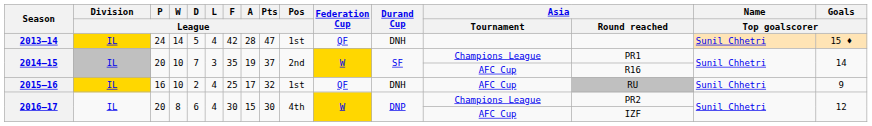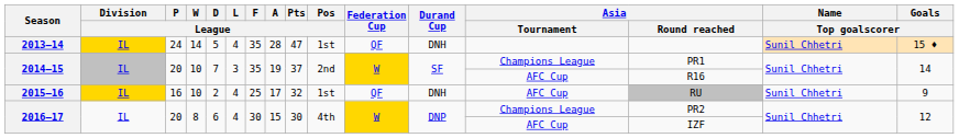 <table class="wikitable sortable" style="text-align: center">
 <tr>
 <th scope="col" rowspan="2" scope="col">Season</th>
 <th scope="col">Division</th>
 <th width="20" scope="col">P</th>
 <th width="20" scope="col">W</th>
 <th width="20" scope="col">D</th>
 <th width="20" scope="col">L</th>
 <th width="20" scope="col">F</th>
 <th width="20" scope="col">A</th>
 <th width="20" scope="col">Pts</th>
 <th scope="col">Pos</th>
 <th rowspan="2" width=6% scope="col" class="unsortable"><a href='#'>Federation Cup</a></th>
 <th rowspan="2" width=6% scope="col" class="unsortable"><a href='#'>Durand Cup</a></th>
 <th colspan="2" scope="col"class="unsortable"><a href='#'>Asia</a></th>
 <th scope="col">Name</th>
 <th scope="col">Goals</th>
 </tr>
 <tr class="unsortable">
 <th colspan="9" scope="col">League</th>
 <th scope="col">Tournament</th>
 <th scope="col">Round reached</th>
 <th colspan="2" scope="col">Top goalscorer</th>
 </tr>
 <tr>
 <th scope="row"><a href='#'>2013–14</a></th>
 <td bgcolor=gold><a href='#'>IL</a></td>
 <td>24</td>
 <td>14</td>
 <td>5</td>
 <td>4</td>
-<td>42</td>
+<td>35</td>
 <td>28</td>
 <td>47</td>
 <td>1st</td>
 <td><a href='#'>QF</a></td>
 <td>DNH</td>
 <td></td>
 <td></td>
 <td align="left" bgcolor=#FFE4B5> <a href='#'>Sunil Chhetri</a></td>
 <td bgcolor=#FFE4B5>15 ♦</td>
 </tr>
 <tr>
 <th rowspan=2 scope="row"><a href='#'>2014–15</a></th>
 <td rowspan=2 bgcolor=silver><a href='#'>IL</a></td>
 <td rowspan=2>20</td>
 <td rowspan=2>10</td>
 <td rowspan=2>7</td>
 <td rowspan=2>3</td>
 <td rowspan=2>35</td>
 <td rowspan=2>19</td>
 <td rowspan=2>37</td>
 <td rowspan=2>2nd</td>
 <td rowspan=2 bgcolor=gold><a href='#'>W</a></td>
 <td rowspan=2><a href='#'>SF</a></td>
 <td><a href='#'>Champions League</a></td>
 <td>PR1</td>
 <td rowspan=2 align="left"> <a href='#'>Sunil Chhetri</a></td>
 <td rowspan=2>14</td>
 </tr>
 <tr>
 <td><a href='#'>AFC Cup</a></td>
 <td>R16</td>
 </tr>
 <tr>
 <th scope="row"><a href='#'>2015–16</a></th>
 <td bgcolor=gold><a href='#'>IL</a></td>
 <td>16</td>
 <td>10</td>
 <td>2</td>
 <td>4</td>
 <td>25</td>
 <td>17</td>
 <td>32</td>
 <td>1st</td>
 <td><a href='#'>QF</a></td>
 <td>DNH</td>
 <td><a href='#'>AFC Cup</a></td>
 <td bgcolor=silver>RU</td>
 <td align="left"> <a href='#'>Sunil Chhetri</a></td>
 <td>9</td>
 </tr>
 <tr>
 <th rowspan=2 scope="row"><a href='#'>2016–17</a></th>
 <td rowspan=2 bgcolor=><a href='#'>IL</a></td>
 <td rowspan=2>20</td>
 <td rowspan=2>8</td>
 <td rowspan=2>6</td>
 <td rowspan=2>4</td>
 <td rowspan=2>30</td>
 <td rowspan=2>15</td>
 <td rowspan=2>30</td>
 <td rowspan=2>4th</td>
 <td rowspan=2 bgcolor=gold><a href='#'>W</a></td>
 <td rowspan=2><a href='#'>DNP</a></td>
 <td><a href='#'>Champions League</a></td>
 <td>PR2</td>
 <td rowspan=2 align="left"> <a href='#'>Sunil Chhetri</a></td>
 <td rowspan=2>12</td>
 </tr>
 <tr>
 <td><a href='#'>AFC Cup</a></td>
 <td>IZF</td>
 </tr>
 </table>
